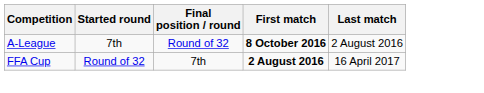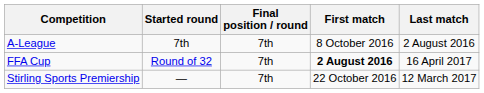 <table class="wikitable">
 <tr>
 <th>Competition</th>
 <th>Started round</th>
 <th>Final <br>position / round</th>
 <th>First match</th>
 <th>Last match</th>
 </tr>
 <tr style="text-align: center">
 <td align=left><a href='#'>A-League</a></td>
 <td>7th</td>
-<td><a href='#'>Round of 32</a></td>
-<td><strong>8 October 2016</strong></td>
+<td>7th</td>
+<td>8 October 2016</td>
 <td>2 August 2016</td>
 </tr>
 <tr style="text-align: center">
 <td align=left><a href='#'>FFA Cup</a></td>
 <td><a href='#'>Round of 32</a></td>
 <td>7th</td>
 <td><strong>2 August 2016</strong></td>
 <td>16 April 2017</td>
 </tr>
+<tr style="text-align: center">
+<td align=left><a href='#'>Stirling Sports Premiership</a></td>
+<td>—</td>
+<td>7th</td>
+<td>22 October 2016</td>
+<td>12 March 2017</td>
+</tr>
 </table>
